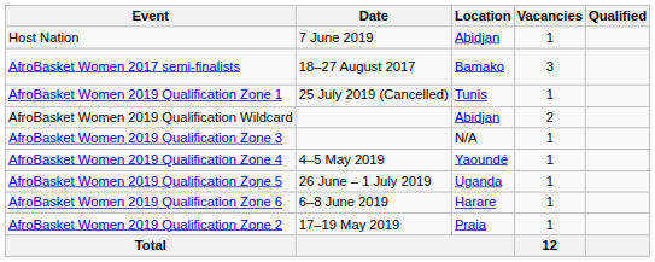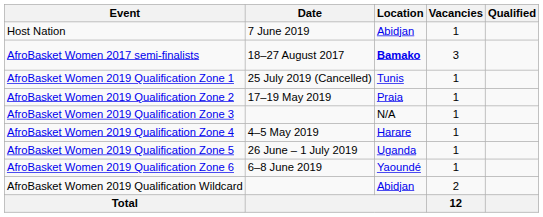 <table class="wikitable">
 <tr>
 <th>Event</th>
 <th>Date</th>
 <th>Location</th>
 <th>Vacancies</th>
 <th>Qualified</th>
 </tr>
 <tr>
 <td>Host Nation</td>
 <td>7 June 2019</td>
 <td> <a href='#'>Abidjan</a></td>
 <td align=center>1</td>
 <td></td>
 </tr>
 <tr>
 <td><a href='#'>AfroBasket Women 2017 semi-finalists</a></td>
 <td>18–27 August 2017</td>
-<td> <a href='#'>Bamako</a></td>
+<td><strong> <a href='#'>Bamako</a></strong></td>
 <td align=center>3</td>
 <td><br><br></td>
 </tr>
 <tr>
 <td><a href='#'>AfroBasket Women 2019 Qualification Zone 1</a></td>
 <td>25 July 2019 (Cancelled)</td>
 <td> <a href='#'>Tunis</a></td>
 <td align=center>1</td>
 <td></td>
 </tr>
 <tr>
-<td>AfroBasket Women 2019 Qualification Wildcard</td>
+<td><a href='#'>AfroBasket Women 2019 Qualification Zone 2</a></td>
+<td>17–19 May 2019</td>
+<td> <a href='#'>Praia</a></td>
+<td align=center>1</td>
 <td></td>
-<td> <a href='#'>Abidjan</a></td>
-<td align=center>2</td>
-<td><br></td>
 </tr>
 <tr>
 <td><a href='#'>AfroBasket Women 2019 Qualification Zone 3</a></td>
 <td></td>
 <td> N/A</td>
 <td align=center>1</td>
 <td></td>
 </tr>
 <tr>
 <td><a href='#'>AfroBasket Women 2019 Qualification Zone 4</a></td>
 <td>4–5 May 2019</td>
-<td> <a href='#'>Yaoundé</a></td>
+<td> <a href='#'>Harare</a></td>
 <td align=center>1</td>
 <td></td>
 </tr>
 <tr>
 <td><a href='#'>AfroBasket Women 2019 Qualification Zone 5</a></td>
 <td>26 June – 1 July 2019</td>
 <td> <a href='#'>Uganda</a></td>
 <td align=center>1</td>
 <td></td>
 </tr>
 <tr>
 <td><a href='#'>AfroBasket Women 2019 Qualification Zone 6</a></td>
 <td>6–8 June 2019</td>
-<td> <a href='#'>Harare</a></td>
+<td> <a href='#'>Yaoundé</a></td>
 <td align=center>1</td>
 <td></td>
 </tr>
 <tr>
-<td><a href='#'>AfroBasket Women 2019 Qualification Zone 2</a></td>
-<td>17–19 May 2019</td>
-<td> <a href='#'>Praia</a></td>
-<td align=center>1</td>
+<td>AfroBasket Women 2019 Qualification Wildcard</td>
 <td></td>
+<td> <a href='#'>Abidjan</a></td>
+<td align=center>2</td>
+<td><br></td>
 </tr>
 <tr>
 <th>Total</th>
 <th colspan="2"></th>
 <th>12</th>
 <th></th>
 </tr>
 </table>
